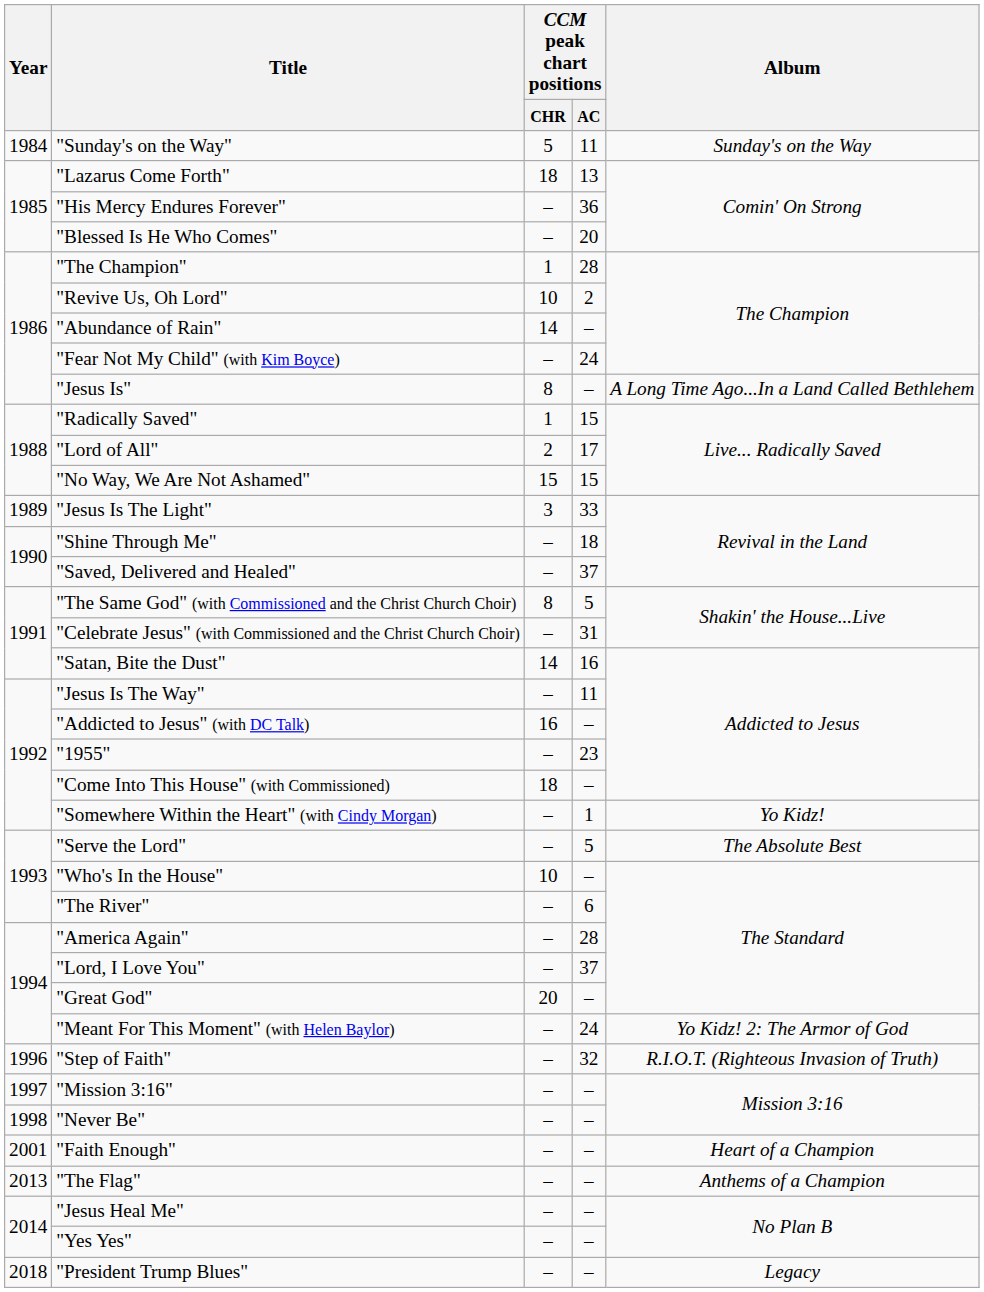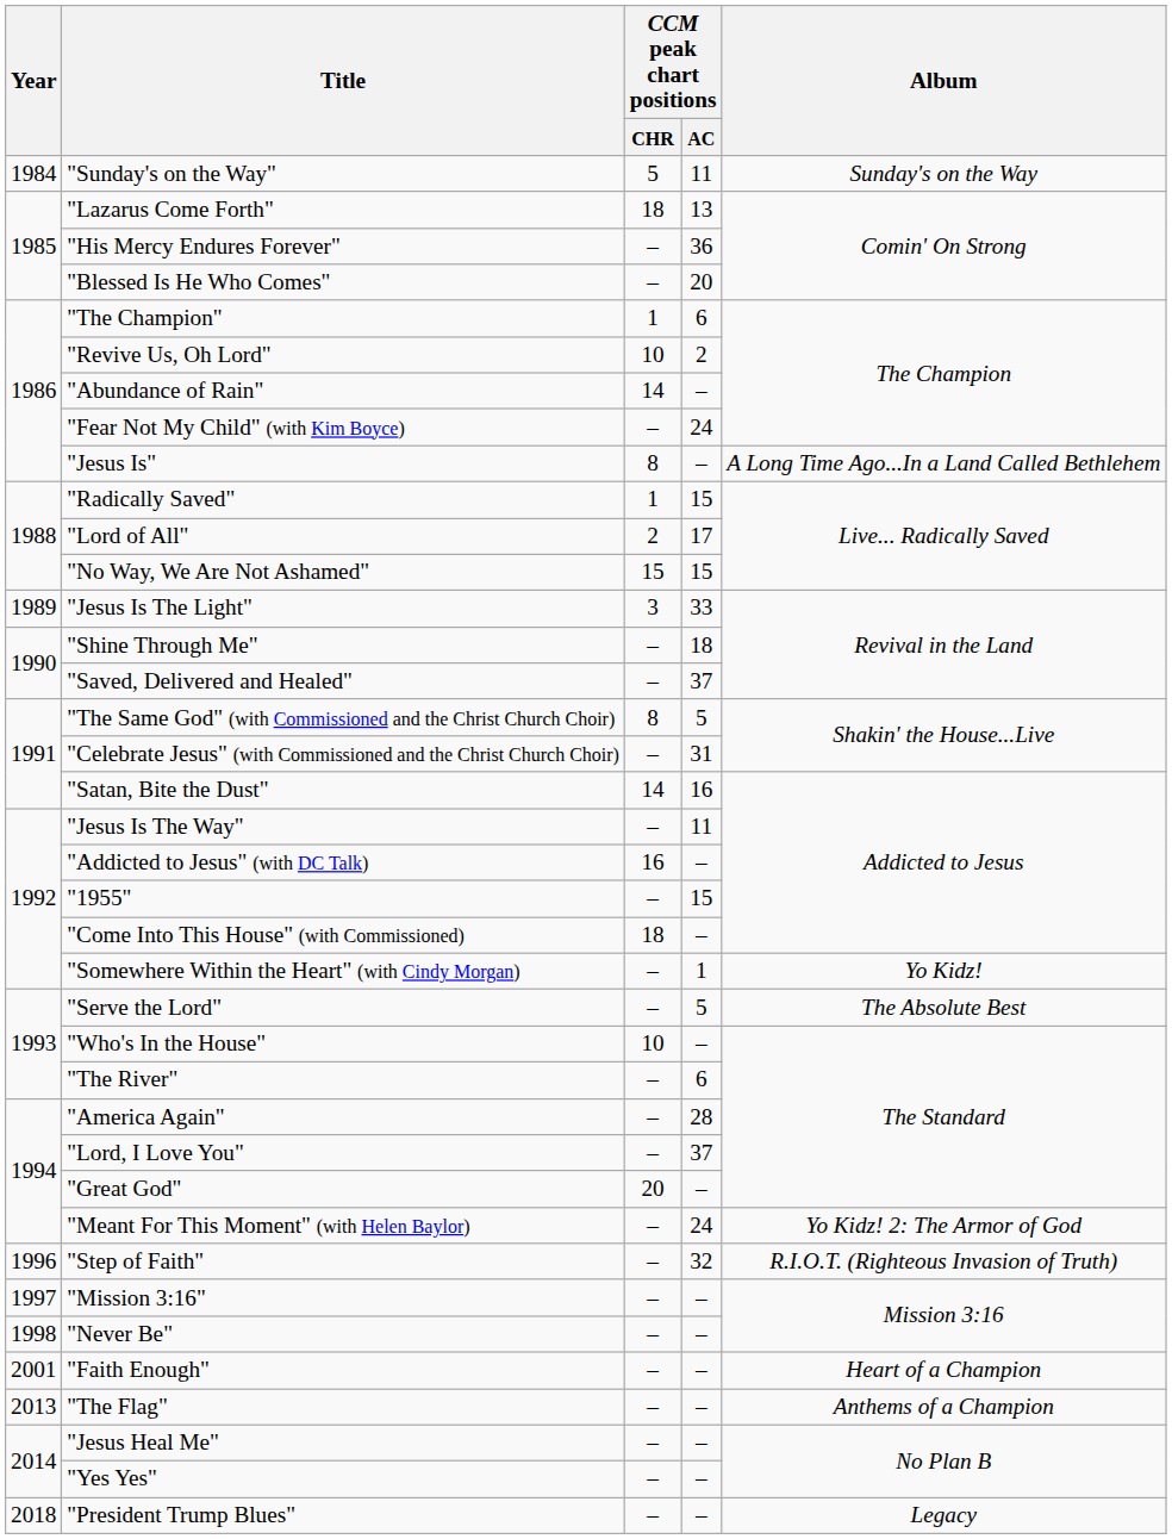 <table class="wikitable">
 <tr>
 <th rowspan="2">Year</th>
 <th rowspan="2">Title</th>
 <th colspan="2"><em>CCM</em> peak chart positions</th>
 <th rowspan="2">Album</th>
 </tr>
 <tr>
 <th style="width:1em"><small>CHR</small></th>
 <th style="width:1em"><small>AC</small></th>
 </tr>
 <tr>
 <td>1984</td>
 <td>"Sunday's on the Way"</td>
 <td align="center">5</td>
 <td align="center">11</td>
 <td style="text-align:center;"><em>Sunday's on the Way</em></td>
 </tr>
 <tr>
 <td rowspan="3">1985</td>
 <td>"Lazarus Come Forth"</td>
 <td align="center">18</td>
 <td align="center">13</td>
 <td rowspan="3" style="text-align:center;"><em>Comin' On Strong</em></td>
 </tr>
 <tr>
 <td>"His Mercy Endures Forever"</td>
 <td align="center">–</td>
 <td align="center">36</td>
 </tr>
 <tr>
 <td>"Blessed Is He Who Comes"</td>
 <td align="center">–</td>
 <td align="center">20</td>
 </tr>
 <tr>
 <td rowspan="5">1986</td>
 <td>"The Champion"</td>
 <td align="center">1</td>
-<td align="center">28</td>
+<td align="center">6</td>
 <td rowspan="4" style="text-align:center;"><em>The Champion</em></td>
 </tr>
 <tr>
 <td>"Revive Us, Oh Lord"</td>
 <td align="center">10</td>
 <td align="center">2</td>
 </tr>
 <tr>
 <td>"Abundance of Rain"</td>
 <td align="center">14</td>
 <td align="center">–</td>
 </tr>
 <tr>
 <td>"Fear Not My Child" <small>(with <a href='#'>Kim Boyce</a>)</small></td>
 <td align="center">–</td>
 <td align="center">24</td>
 </tr>
 <tr>
 <td>"Jesus Is"</td>
 <td align="center">8</td>
 <td align="center">–</td>
 <td style="text-align:center;"><em>A Long Time Ago...In a Land Called Bethlehem</em></td>
 </tr>
 <tr>
 <td rowspan="3">1988</td>
 <td>"Radically Saved"</td>
 <td align="center">1</td>
 <td align="center">15</td>
 <td rowspan="3" style="text-align:center;"><em>Live... Radically Saved</em></td>
 </tr>
 <tr>
 <td>"Lord of All"</td>
 <td align="center">2</td>
 <td align="center">17</td>
 </tr>
 <tr>
 <td>"No Way, We Are Not Ashamed"</td>
 <td align="center">15</td>
 <td align="center">15</td>
 </tr>
 <tr>
 <td>1989</td>
 <td>"Jesus Is The Light"</td>
 <td align="center">3</td>
 <td align="center">33</td>
 <td rowspan="3" style="text-align:center;"><em>Revival in the Land</em></td>
 </tr>
 <tr>
 <td rowspan="2">1990</td>
 <td>"Shine Through Me"</td>
 <td align="center">–</td>
 <td align="center">18</td>
 </tr>
 <tr>
 <td>"Saved, Delivered and Healed"</td>
 <td align="center">–</td>
 <td align="center">37</td>
 </tr>
 <tr>
 <td rowspan="3">1991</td>
 <td>"The Same God" <small>(with <a href='#'>Commissioned</a> and the Christ Church Choir)</small></td>
 <td align="center">8</td>
 <td align="center">5</td>
 <td rowspan="2" style="text-align:center;"><em>Shakin' the House...Live</em></td>
 </tr>
 <tr>
 <td>"Celebrate Jesus" <small>(with Commissioned and the Christ Church Choir)</small></td>
 <td align="center">–</td>
 <td align="center">31</td>
 </tr>
 <tr>
 <td>"Satan, Bite the Dust"</td>
 <td align="center">14</td>
 <td align="center">16</td>
 <td rowspan="5" style="text-align:center;"><em>Addicted to Jesus</em></td>
 </tr>
 <tr>
 <td rowspan="5">1992</td>
 <td>"Jesus Is The Way"</td>
 <td align="center">–</td>
 <td align="center">11</td>
 </tr>
 <tr>
 <td>"Addicted to Jesus" <small>(with <a href='#'>DC Talk</a>)</small></td>
 <td align="center">16</td>
 <td align="center">–</td>
 </tr>
 <tr>
 <td>"1955"</td>
 <td align="center">–</td>
-<td align="center">23</td>
+<td align="center">15</td>
 </tr>
 <tr>
 <td>"Come Into This House" <small>(with Commissioned)</small></td>
 <td align="center">18</td>
 <td align="center">–</td>
 </tr>
 <tr>
 <td>"Somewhere Within the Heart" <small>(with <a href='#'>Cindy Morgan</a>)</small></td>
 <td align="center">–</td>
 <td align="center">1</td>
 <td style="text-align:center;"><em>Yo Kidz!</em></td>
 </tr>
 <tr>
 <td rowspan="3">1993</td>
 <td>"Serve the Lord"</td>
 <td align="center">–</td>
 <td align="center">5</td>
 <td style="text-align:center;"><em>The Absolute Best</em></td>
 </tr>
 <tr>
 <td>"Who's In the House"</td>
 <td align="center">10</td>
 <td align="center">–</td>
 <td rowspan="5" style="text-align:center;"><em>The Standard</em></td>
 </tr>
 <tr>
 <td>"The River"</td>
 <td align="center">–</td>
 <td align="center">6</td>
 </tr>
 <tr>
 <td rowspan="4">1994</td>
 <td>"America Again"</td>
 <td align="center">–</td>
 <td align="center">28</td>
 </tr>
 <tr>
 <td>"Lord, I Love You"</td>
 <td align="center">–</td>
 <td align="center">37</td>
 </tr>
 <tr>
 <td>"Great God"</td>
 <td align="center">20</td>
 <td align="center">–</td>
 </tr>
 <tr>
 <td>"Meant For This Moment" <small>(with <a href='#'>Helen Baylor</a>)</small></td>
 <td align="center">–</td>
 <td align="center">24</td>
 <td style="text-align:center;"><em>Yo Kidz! 2: The Armor of God</em></td>
 </tr>
 <tr>
 <td>1996</td>
 <td>"Step of Faith"</td>
 <td align="center">–</td>
 <td align="center">32</td>
 <td style="text-align:center;"><em>R.I.O.T. (Righteous Invasion of Truth)</em></td>
 </tr>
 <tr>
 <td>1997</td>
 <td>"Mission 3:16"</td>
 <td align="center">–</td>
 <td align="center">–</td>
 <td rowspan="2" style="text-align:center;"><em>Mission 3:16</em></td>
 </tr>
 <tr>
 <td>1998</td>
 <td>"Never Be"</td>
 <td align="center">–</td>
 <td align="center">–</td>
 </tr>
 <tr>
 <td>2001</td>
 <td>"Faith Enough"</td>
 <td align="center">–</td>
 <td align="center">–</td>
 <td style="text-align:center;"><em>Heart of a Champion</em></td>
 </tr>
 <tr>
 <td>2013</td>
 <td>"The Flag"</td>
 <td align="center">–</td>
 <td align="center">–</td>
 <td style="text-align:center;"><em>Anthems of a Champion</em></td>
 </tr>
 <tr>
 <td rowspan="2">2014</td>
 <td>"Jesus Heal Me"</td>
 <td align="center">–</td>
 <td align="center">–</td>
 <td rowspan="2" style="text-align:center;"><em>No Plan B</em></td>
 </tr>
 <tr>
 <td>"Yes Yes"</td>
 <td align="center">–</td>
 <td align="center">–</td>
 </tr>
 <tr>
 <td>2018</td>
 <td>"President Trump Blues"</td>
 <td align="center">–</td>
 <td align="center">–</td>
 <td style="text-align:center;"><em>Legacy</em></td>
 </tr>
 </table>
